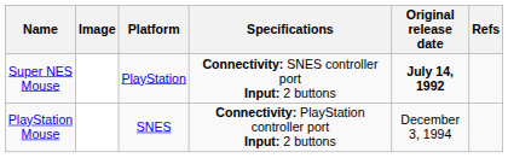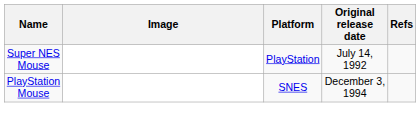 <table class = "wikitable sortable" style = "width: 100%; text-align: center;">
 <tr>
 <th scope="col" style="width: 14%;">Name</th>
 <th scope="col" class=unsortable>Image</th>
 <th scope="col" style="width: 11%;">Platform</th>
-<th scope="col" style="width: 44%;" class=unsortable>Specifications</th>
 <th scope="col" style="width: 16%;" data-sort-type=date>Original release date</th>
 <th scope="col" style="width: 4%;" class=unsortable>Refs</th>
 </tr>
 <tr>
 <td><a href='#'>Super NES Mouse</a></td>
 <td style="background: white;"></td>
 <td><a href='#'>PlayStation</a></td>
-<td><strong>Connectivity:</strong> SNES controller port<br><strong>Input:</strong> 2 buttons</td>
-<td><strong>July 14, 1992</strong></td>
+<td>July 14, 1992</td>
 <td></td>
 </tr>
 <tr>
 <td><a href='#'>PlayStation Mouse</a></td>
 <td style="background: white;"></td>
 <td><a href='#'>SNES</a></td>
-<td><strong>Connectivity:</strong> PlayStation controller port<br><strong>Input:</strong> 2 buttons</td>
 <td>December 3, 1994</td>
 <td></td>
 </tr>
 </table>
